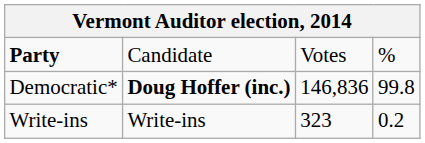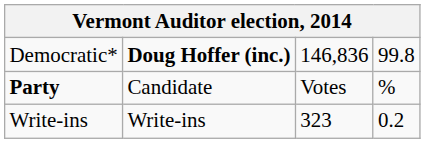 <table class="wikitable">
 <tr>
 <th colspan="4">Vermont Auditor election, 2014</th>
+</tr>
+<tr>
+<td>Democratic*</td>
+<td><strong>Doug Hoffer (inc.)</strong></td>
+<td>146,836</td>
+<td>99.8</td>
 </tr>
 <tr>
 <td><strong>Party</strong></td>
 <td>Candidate</td>
 <td>Votes</td>
 <td>%</td>
 </tr>
 <tr>
-<td>Democratic*</td>
-<td><strong>Doug Hoffer (inc.)</strong></td>
-<td>146,836</td>
-<td>99.8</td>
-</tr>
-<tr>
 <td>Write-ins</td>
 <td>Write-ins</td>
 <td>323</td>
 <td>0.2</td>
 </tr>
 </table>
